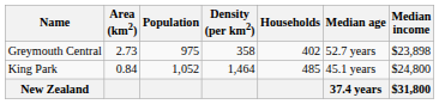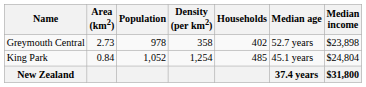 <table class="wikitable">
 <tr>
 <th>Name</th>
 <th>Area<br>(km<sup>2</sup>)</th>
 <th>Population</th>
 <th>Density<br>(per km<sup>2</sup>)</th>
 <th>Households</th>
 <th>Median age</th>
 <th>Median<br>income</th>
 </tr>
 <tr>
 <td>Greymouth Central</td>
 <td style="text-align:right;">2.73</td>
-<td style="text-align:right;">975</td>
+<td style="text-align:right;">978</td>
 <td style="text-align:right;">358</td>
 <td style="text-align:right;">402</td>
 <td>52.7 years</td>
 <td>$23,898</td>
 </tr>
 <tr>
 <td>King Park</td>
 <td style="text-align:right;">0.84</td>
 <td style="text-align:right;">1,052</td>
-<td style="text-align:right;">1,464</td>
+<td style="text-align:right;">1,254</td>
 <td style="text-align:right;">485</td>
 <td>45.1 years</td>
-<td>$24,800</td>
+<td>$24,804</td>
 </tr>
 <tr>
 <th>New Zealand</th>
 <th></th>
 <th></th>
 <th></th>
 <th></th>
 <th>37.4 years</th>
 <th style="text-align:left;">$31,800</th>
 </tr>
 </table>
